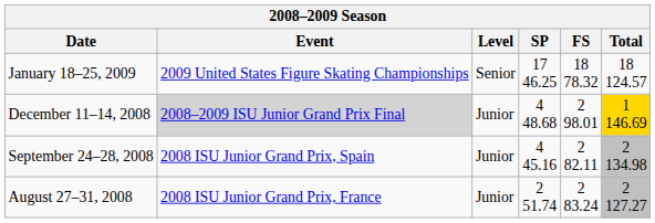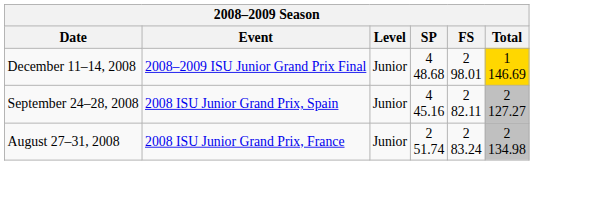 <table class="wikitable">
 <tr>
 <th colspan="6">2008–2009 Season</th>
 </tr>
 <tr>
 <th>Date</th>
 <th>Event</th>
 <th>Level</th>
 <th>SP</th>
 <th>FS</th>
 <th>Total</th>
 </tr>
 <tr>
-<td>January 18–25, 2009</td>
-<td><a href='#'>2009 United States Figure Skating Championships</a></td>
-<td>Senior</td>
-<td style="text-align:center;">17<br> 46.25</td>
-<td style="text-align:center;">18 <br> 78.32</td>
-<td style="text-align:center;">18 <br> 124.57</td>
-</tr>
-<tr>
 <td>December 11–14, 2008</td>
-<td style="background: lightgrey;"><a href='#'>2008–2009 ISU Junior Grand Prix Final</a></td>
+<td><a href='#'>2008–2009 ISU Junior Grand Prix Final</a></td>
 <td>Junior</td>
 <td style="text-align:center;">4 <br> 48.68</td>
 <td style="text-align:center;">2 <br> 98.01</td>
 <td style="text-align:center; background:gold;">1 <br> 146.69</td>
 </tr>
 <tr>
 <td>September 24–28, 2008</td>
 <td><a href='#'>2008 ISU Junior Grand Prix, Spain</a></td>
 <td>Junior</td>
 <td style="text-align:center;">4 <br> 45.16</td>
 <td style="text-align:center;">2 <br> 82.11</td>
-<td style="text-align:center; background:silver;">2 <br> 134.98</td>
+<td style="text-align:center; background:silver;">2 <br> 127.27</td>
 </tr>
 <tr>
 <td>August 27–31, 2008</td>
 <td><a href='#'>2008 ISU Junior Grand Prix, France</a></td>
 <td>Junior</td>
 <td style="text-align:center;">2 <br> 51.74</td>
 <td style="text-align:center;">2 <br> 83.24</td>
-<td style="text-align:center; background:silver;">2 <br> 127.27</td>
+<td style="text-align:center; background:silver;">2 <br> 134.98</td>
 </tr>
 </table>
